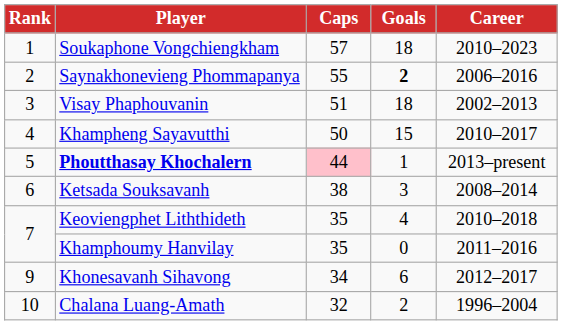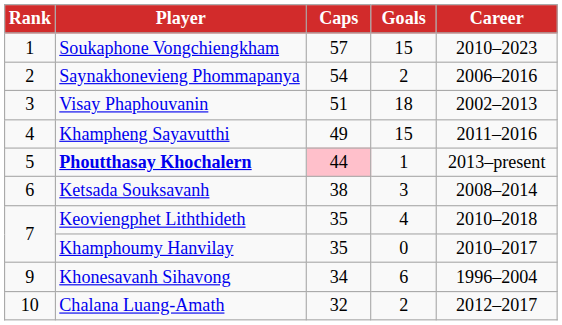 <table class="wikitable" style="text-align:center">
 <tr>
 <th style="background:#D22B2B;color:#FFFFFF;width:30px">Rank</th>
 <th style="background:#D22B2B;color:#FFFFFF;width:215px">Player</th>
 <th style="background:#D22B2B;color:#FFFFFF;width:50px">Caps</th>
 <th style="background:#D22B2B;color:#FFFFFF;width:50px">Goals</th>
 <th style="background:#D22B2B;color:#FFFFFF;width:100px">Career</th>
 </tr>
 <tr>
 <td>1</td>
 <td align="left"><a href='#'>Soukaphone Vongchiengkham</a></td>
 <td>57</td>
-<td>18</td>
+<td>15</td>
 <td>2010–2023</td>
 </tr>
 <tr>
 <td>2</td>
 <td align="left"><a href='#'>Saynakhonevieng Phommapanya</a></td>
-<td>55</td>
-<td><strong>2</strong></td>
+<td>54</td>
+<td>2</td>
 <td>2006–2016</td>
 </tr>
 <tr>
 <td>3</td>
 <td align="left"><a href='#'>Visay Phaphouvanin</a></td>
 <td>51</td>
 <td>18</td>
 <td>2002–2013</td>
 </tr>
 <tr>
 <td>4</td>
 <td align="left"><a href='#'>Khampheng Sayavutthi</a></td>
-<td>50</td>
+<td>49</td>
 <td>15</td>
-<td>2010–2017</td>
+<td>2011–2016</td>
 </tr>
 <tr>
 <td>5</td>
 <td align="left"><strong><a href='#'>Phoutthasay Khochalern</a></strong></td>
 <td style="background: pink;">44</td>
 <td>1</td>
 <td>2013–present</td>
 </tr>
 <tr>
 <td>6</td>
 <td align="left"><a href='#'>Ketsada Souksavanh</a></td>
 <td>38</td>
 <td>3</td>
 <td>2008–2014</td>
 </tr>
 <tr>
 <td rowspan=2>7</td>
 <td align="left"><a href='#'>Keoviengphet Liththideth</a></td>
 <td>35</td>
 <td>4</td>
 <td>2010–2018</td>
 </tr>
 <tr>
 <td align="left"><a href='#'>Khamphoumy Hanvilay</a></td>
 <td>35</td>
 <td>0</td>
-<td>2011–2016</td>
+<td>2010–2017</td>
 </tr>
 <tr>
 <td>9</td>
 <td align="left"><a href='#'>Khonesavanh Sihavong</a></td>
 <td>34</td>
 <td>6</td>
-<td>2012–2017</td>
+<td>1996–2004</td>
 </tr>
 <tr>
 <td>10</td>
 <td align="left"><a href='#'>Chalana Luang-Amath</a></td>
 <td>32</td>
 <td>2</td>
-<td>1996–2004</td>
+<td>2012–2017</td>
 </tr>
 </table>
